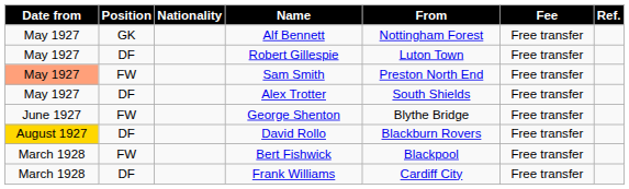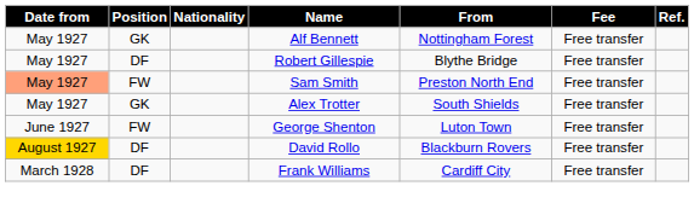 <table class="wikitable" style="text-align:center; font-size:90%; ">
 <tr>
 <th style="background:#000000; color:white; width:100px;">Date from</th>
 <th style="background:#000000; color:white; width:50px;">Position</th>
 <th style="background:#000000; color:white; width:50px;">Nationality</th>
 <th style="background:#000000; color:white; width:150px;">Name</th>
 <th style="background:#000000; color:white; width:150px;">From</th>
 <th style="background:#000000; color:white; width:100px;">Fee</th>
 <th style="background:#000000; color:white; width:25px;">Ref.</th>
 </tr>
 <tr>
 <td>May 1927</td>
 <td>GK</td>
 <td></td>
 <td><a href='#'>Alf Bennett</a></td>
 <td><a href='#'>Nottingham Forest</a></td>
 <td>Free transfer</td>
 <td></td>
 </tr>
 <tr>
 <td>May 1927</td>
 <td>DF</td>
 <td></td>
 <td><a href='#'>Robert Gillespie</a></td>
-<td><a href='#'>Luton Town</a></td>
+<td>Blythe Bridge</td>
 <td>Free transfer</td>
 <td></td>
 </tr>
 <tr>
 <td style="background: lightsalmon;">May 1927</td>
 <td>FW</td>
 <td></td>
 <td><a href='#'>Sam Smith</a></td>
 <td><a href='#'>Preston North End</a></td>
 <td>Free transfer</td>
 <td></td>
 </tr>
 <tr>
 <td>May 1927</td>
-<td>DF</td>
+<td>GK</td>
 <td></td>
 <td><a href='#'>Alex Trotter</a></td>
 <td><a href='#'>South Shields</a></td>
 <td>Free transfer</td>
 <td></td>
 </tr>
 <tr>
 <td>June 1927</td>
 <td>FW</td>
 <td></td>
 <td><a href='#'>George Shenton</a></td>
-<td>Blythe Bridge</td>
+<td><a href='#'>Luton Town</a></td>
 <td>Free transfer</td>
 <td></td>
 </tr>
 <tr>
 <td style="background: gold;">August 1927</td>
 <td>DF</td>
 <td></td>
 <td><a href='#'>David Rollo</a></td>
 <td><a href='#'>Blackburn Rovers</a></td>
 <td>Free transfer</td>
 <td></td>
 </tr>
 <tr>
 <td>March 1928</td>
-<td>FW</td>
-<td></td>
-<td><a href='#'>Bert Fishwick</a></td>
-<td><a href='#'>Blackpool</a></td>
-<td>Free transfer</td>
-<td></td>
-</tr>
-<tr>
-<td>March 1928</td>
 <td>DF</td>
 <td></td>
 <td><a href='#'>Frank Williams</a></td>
 <td><a href='#'>Cardiff City</a></td>
 <td>Free transfer</td>
 <td></td>
 </tr>
 </table>
